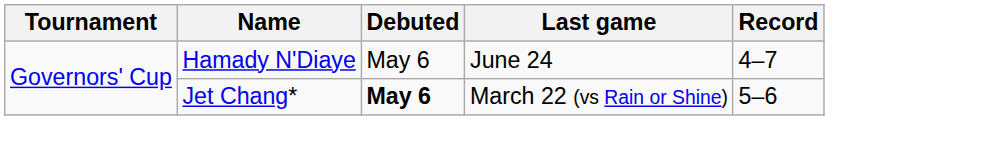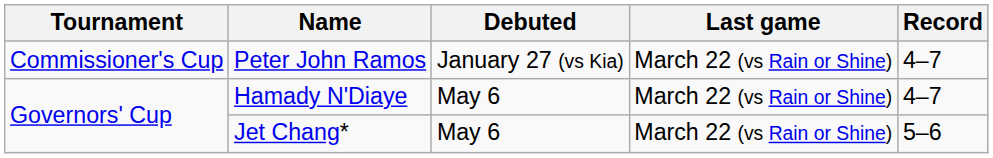 <table class="wikitable">
 <tr>
 <th>Tournament</th>
 <th>Name</th>
 <th>Debuted</th>
 <th>Last game</th>
 <th>Record</th>
 </tr>
 <tr>
+<td><a href='#'>Commissioner's Cup</a></td>
+<td> <a href='#'>Peter John Ramos</a></td>
+<td>January 27 <small>(vs Kia)</small></td>
+<td>March 22 <small>(vs <a href='#'>Rain or Shine</a>)</small></td>
+<td>4–7</td>
+</tr>
+<tr>
 <td rowspan=2><a href='#'>Governors' Cup</a></td>
 <td> <a href='#'>Hamady N'Diaye</a></td>
 <td>May 6 </td>
-<td>June 24 </td>
+<td>March 22 <small>(vs <a href='#'>Rain or Shine</a>)</small></td>
 <td>4–7</td>
 </tr>
 <tr>
 <td> <a href='#'>Jet Chang</a>*</td>
-<td><strong>May 6 </strong></td>
+<td>May 6 </td>
 <td>March 22 <small>(vs <a href='#'>Rain or Shine</a>)</small></td>
 <td>5–6</td>
 </tr>
 </table>
